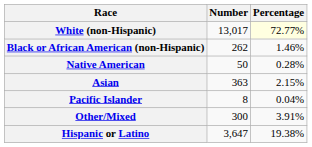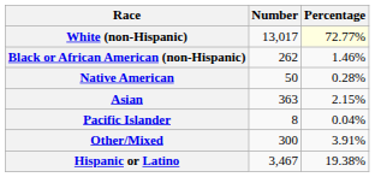 <table class="wikitable" style="text-align:right">
 <tr>
 <th scope="col">Race</th>
 <th scope="col">Number</th>
 <th scope="col">Percentage</th>
 </tr>
 <tr>
 <th scope="row"><a href='#'>White</a> (non-Hispanic)</th>
 <td>13,017</td>
 <td style="background: lightyellow;">72.77%</td>
 </tr>
 <tr>
 <th scope="row"><a href='#'>Black or African American</a> (non-Hispanic)</th>
 <td>262</td>
 <td>1.46%</td>
 </tr>
 <tr>
 <th scope="row"><a href='#'>Native American</a></th>
 <td>50</td>
 <td>0.28%</td>
 </tr>
 <tr>
 <th scope="row"><a href='#'>Asian</a></th>
 <td>363</td>
 <td>2.15%</td>
 </tr>
 <tr>
 <th scope="row"><a href='#'>Pacific Islander</a></th>
 <td>8</td>
 <td>0.04%</td>
 </tr>
 <tr>
 <th scope="row"><a href='#'>Other/Mixed</a></th>
 <td>300</td>
 <td>3.91%</td>
 </tr>
 <tr>
 <th scope="row"><a href='#'>Hispanic</a> or <a href='#'>Latino</a></th>
-<td>3,647</td>
+<td>3,467</td>
 <td>19.38%</td>
 </tr>
 </table>
